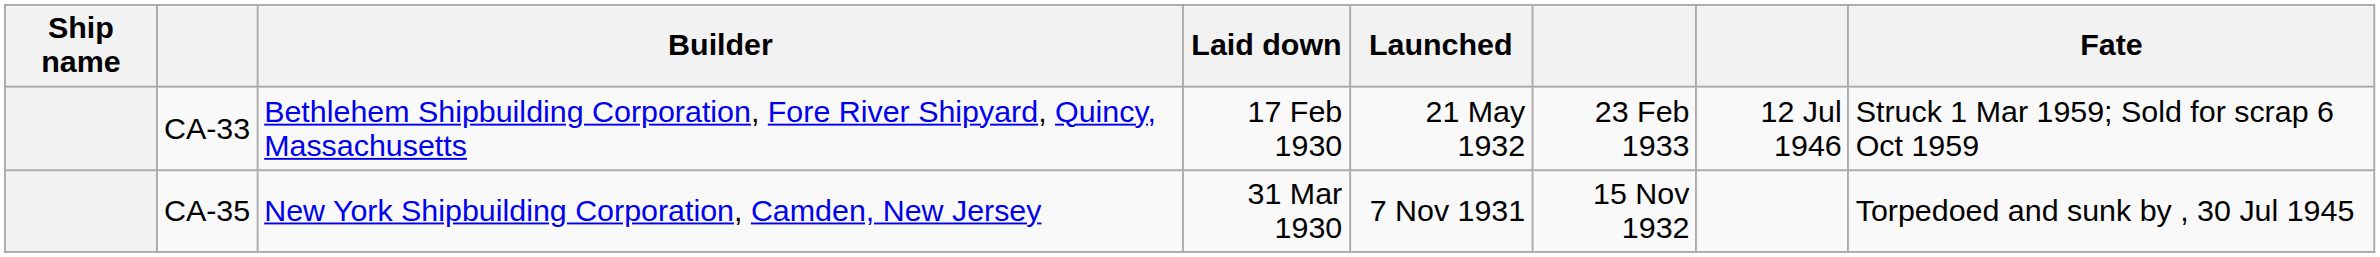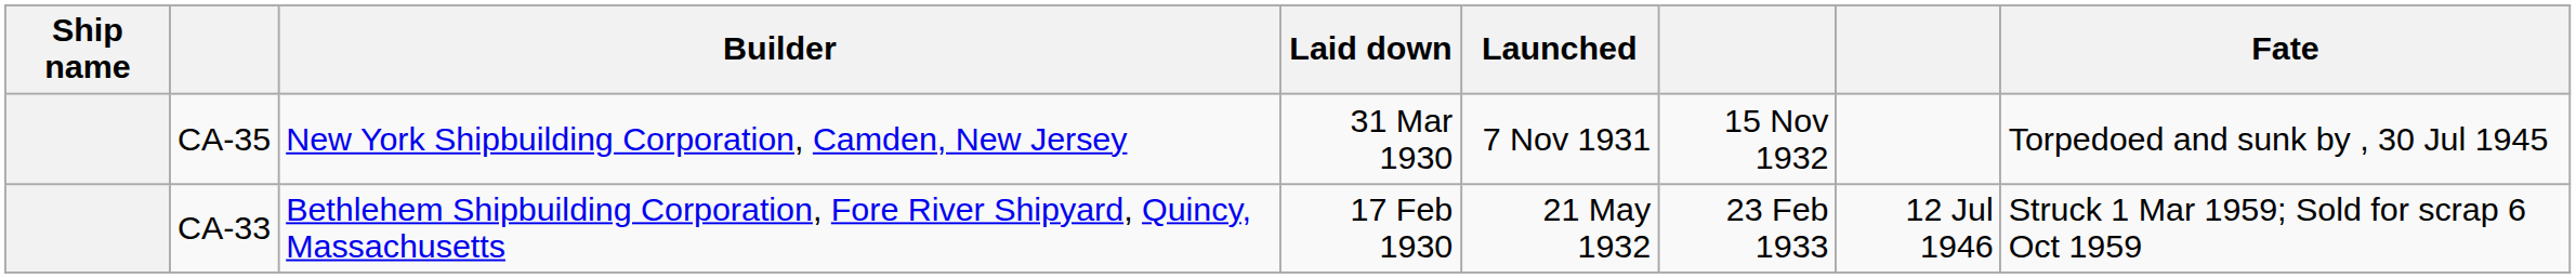 <table class="wikitable plainrowheaders">
 <tr>
 <th scope="col">Ship name</th>
 <th scope="col"></th>
 <th scope="col" style="max-width: 15em;">Builder</th>
 <th scope="col">Laid down</th>
 <th scope="col">Launched</th>
 <th scope="col"></th>
 <th scope="col"></th>
 <th scope="col">Fate</th>
 </tr>
 <tr>
 <th scope="row"></th>
+<td>CA-35</td>
+<td><a href='#'>New York Shipbuilding Corporation</a>, <a href='#'>Camden, New Jersey</a></td>
+<td style="text-align: right;">31 Mar 1930</td>
+<td style="text-align: right;">7 Nov 1931</td>
+<td style="text-align: right;">15 Nov 1932</td>
+<td></td>
+<td>Torpedoed and sunk by , 30 Jul 1945</td>
+</tr>
+<tr>
+<th scope="row"></th>
 <td style="white-space: nowrap;">CA-33</td>
 <td><a href='#'>Bethlehem Shipbuilding Corporation</a>, <a href='#'>Fore River Shipyard</a>, <a href='#'>Quincy, Massachusetts</a></td>
 <td style="text-align: right;">17 Feb 1930</td>
 <td style="text-align: right;">21 May 1932</td>
 <td style="text-align: right;">23 Feb 1933</td>
 <td style="text-align: right;">12 Jul 1946</td>
 <td>Struck 1 Mar 1959; Sold for scrap 6 Oct 1959</td>
 </tr>
-<tr>
-<th scope="row"></th>
-<td>CA-35</td>
-<td><a href='#'>New York Shipbuilding Corporation</a>, <a href='#'>Camden, New Jersey</a></td>
-<td style="text-align: right;">31 Mar 1930</td>
-<td style="text-align: right;">7 Nov 1931</td>
-<td style="text-align: right;">15 Nov 1932</td>
-<td></td>
-<td>Torpedoed and sunk by , 30 Jul 1945</td>
-</tr>
 </table>
